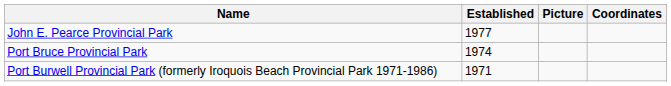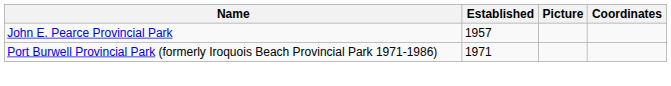 <table class='wikitable sortable' style='width:100%'>
 <tr>
 <th>Name</th>
 <th>Established</th>
 <th>Picture</th>
 <th>Coordinates</th>
 </tr>
 <tr>
 <td><a href='#'>John E. Pearce Provincial Park</a></td>
-<td>1977</td>
-<td></td>
-<td></td>
-</tr>
-<tr>
-<td><a href='#'>Port Bruce Provincial Park</a></td>
-<td>1974</td>
+<td>1957</td>
 <td></td>
 <td></td>
 </tr>
 <tr>
 <td><a href='#'>Port Burwell Provincial Park</a> (formerly Iroquois Beach Provincial Park 1971-1986)</td>
 <td>1971</td>
 <td></td>
 <td></td>
 </tr>
 </table>
